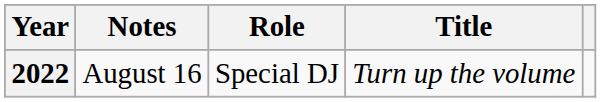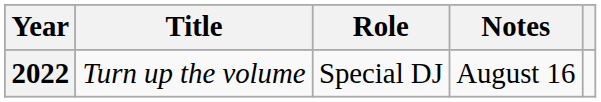 <table class="wikitable  plainrowheaders">
 <tr>
 <th scope="col">Year</th>
+<th scope="col">Title</th>
+<th scope="col">Role</th>
 <th scope="col">Notes</th>
-<th scope="col">Role</th>
-<th scope="col">Title</th>
 <th scope="col" class="unsortable"></th>
 </tr>
 <tr>
 <th scope="row">2022</th>
+<td><em>Turn up the volume</em></td>
+<td>Special DJ</td>
 <td>August 16</td>
-<td>Special DJ</td>
-<td><em>Turn up the volume</em></td>
 <td></td>
 </tr>
 </table>
